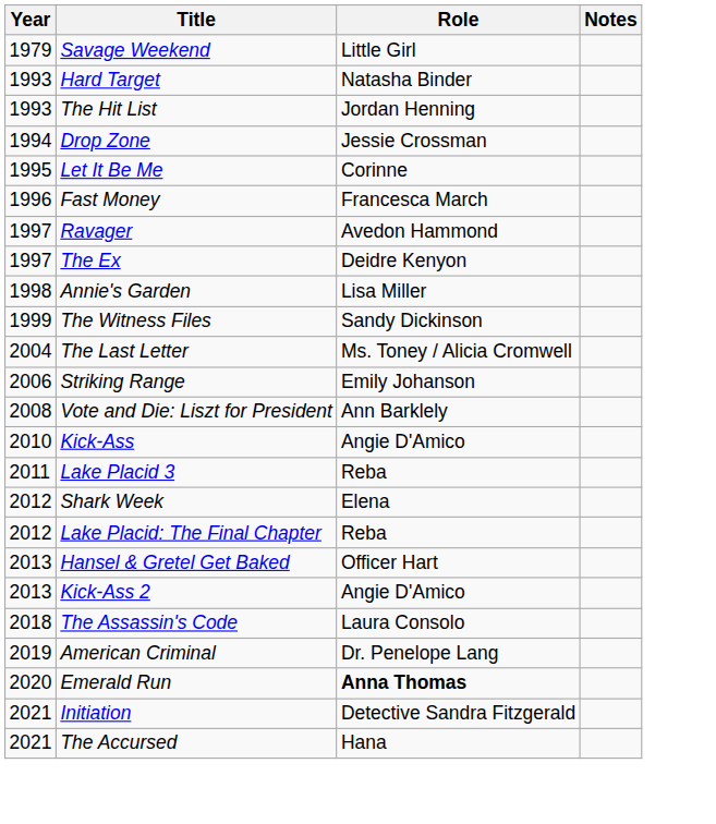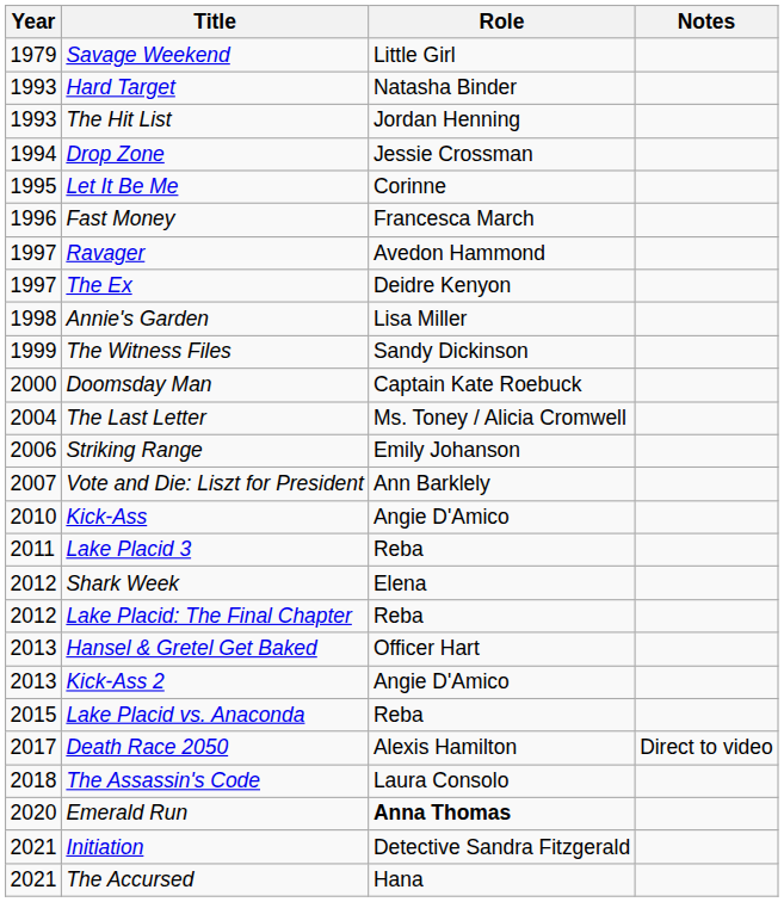 <table class="wikitable sortable">
 <tr>
 <th>Year</th>
 <th>Title</th>
 <th>Role</th>
 <th class="unsortable">Notes</th>
 </tr>
 <tr>
 <td>1979</td>
 <td><em><a href='#'>Savage Weekend</a></em></td>
 <td>Little Girl</td>
 <td></td>
 </tr>
 <tr>
 <td>1993</td>
 <td><em><a href='#'>Hard Target</a></em></td>
 <td>Natasha Binder</td>
 <td></td>
 </tr>
 <tr>
 <td>1993</td>
 <td data-sort-value="Hit List, The"><em>The Hit List</em></td>
 <td>Jordan Henning</td>
 <td></td>
 </tr>
 <tr>
 <td>1994</td>
 <td><em><a href='#'>Drop Zone</a></em></td>
 <td>Jessie Crossman</td>
 <td></td>
 </tr>
 <tr>
 <td>1995</td>
 <td><em><a href='#'>Let It Be Me</a></em></td>
 <td>Corinne</td>
 <td></td>
 </tr>
 <tr>
 <td>1996</td>
 <td><em>Fast Money</em></td>
 <td>Francesca March</td>
 <td></td>
 </tr>
 <tr>
 <td>1997</td>
 <td><em><a href='#'>Ravager</a></em></td>
 <td>Avedon Hammond</td>
 <td></td>
 </tr>
 <tr>
 <td>1997</td>
 <td data-sort-value="Ex, The"><em><a href='#'>The Ex</a></em></td>
 <td>Deidre Kenyon</td>
 <td></td>
 </tr>
 <tr>
 <td>1998</td>
 <td><em>Annie's Garden</em></td>
 <td>Lisa Miller</td>
 <td></td>
 </tr>
 <tr>
 <td>1999</td>
 <td data-sort-value="Witness Files, The"><em>The Witness Files</em></td>
 <td>Sandy Dickinson</td>
 <td></td>
 </tr>
 <tr>
+<td>2000</td>
+<td><em>Doomsday Man</em></td>
+<td>Captain Kate Roebuck</td>
+<td></td>
+</tr>
+<tr>
 <td>2004</td>
 <td data-sort-value="Last Letter, The"><em>The Last Letter</em></td>
 <td>Ms. Toney / Alicia Cromwell</td>
 <td></td>
 </tr>
 <tr>
 <td>2006</td>
 <td><em>Striking Range</em></td>
 <td>Emily Johanson</td>
 <td></td>
 </tr>
 <tr>
-<td>2008</td>
+<td>2007</td>
 <td><em>Vote and Die: Liszt for President</em></td>
 <td>Ann Barklely</td>
 <td></td>
 </tr>
 <tr>
 <td>2010</td>
 <td><em><a href='#'>Kick-Ass</a></em></td>
 <td>Angie D'Amico</td>
 <td></td>
 </tr>
 <tr>
 <td>2011</td>
 <td><em><a href='#'>Lake Placid 3</a></em></td>
 <td>Reba</td>
 <td></td>
 </tr>
 <tr>
 <td>2012</td>
 <td><em>Shark Week</em></td>
 <td>Elena</td>
 <td></td>
 </tr>
 <tr>
 <td>2012</td>
 <td><em><a href='#'>Lake Placid: The Final Chapter</a></em></td>
 <td>Reba</td>
 <td></td>
 </tr>
 <tr>
 <td>2013</td>
 <td><em><a href='#'>Hansel & Gretel Get Baked</a></em></td>
 <td>Officer Hart</td>
 <td></td>
 </tr>
 <tr>
 <td>2013</td>
 <td><em><a href='#'>Kick-Ass 2</a></em></td>
 <td>Angie D'Amico</td>
 <td></td>
 </tr>
 <tr>
+<td>2015</td>
+<td><em><a href='#'>Lake Placid vs. Anaconda</a></em></td>
+<td>Reba</td>
+<td></td>
+</tr>
+<tr>
+<td>2017</td>
+<td><em><a href='#'>Death Race 2050</a></em></td>
+<td>Alexis Hamilton</td>
+<td>Direct to video</td>
+</tr>
+<tr>
 <td>2018</td>
 <td data-sort-value="Assassin's Code, The"><em><a href='#'>The Assassin's Code</a></em></td>
 <td>Laura Consolo</td>
-<td></td>
-</tr>
-<tr>
-<td>2019</td>
-<td><em>American Criminal</em></td>
-<td>Dr. Penelope Lang</td>
 <td></td>
 </tr>
 <tr>
 <td>2020</td>
 <td><em>Emerald Run</em></td>
 <td><strong>Anna Thomas</strong></td>
 <td></td>
 </tr>
 <tr>
 <td>2021</td>
 <td><em><a href='#'>Initiation</a></em></td>
 <td>Detective Sandra Fitzgerald</td>
 <td></td>
 </tr>
 <tr>
 <td>2021</td>
 <td data-sort-value="Accursed, The"><em>The Accursed</em></td>
 <td>Hana</td>
 <td></td>
 </tr>
 </table>
